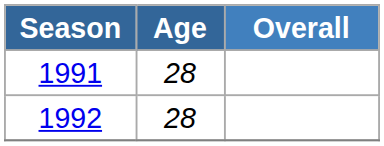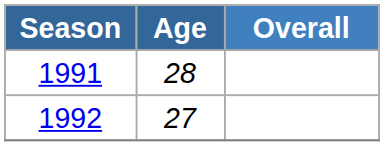 <table class="wikitable" style="font-size:95%; text-align:center; border:grey solid 1px; border-collapse:collapse; background:#ffffff;">
 <tr>
 <th style="background-color:#369; color:white; width:60px;"> Season </th>
 <th style="background-color:#369; color:white; width:40px;"> Age </th>
 <th style="background-color:#4180be; color:white; width:75px;">Overall</th>
 </tr>
 <tr>
 <td><a href='#'>1991</a></td>
 <td><em>28</em></td>
 <td></td>
 </tr>
 <tr>
 <td><a href='#'>1992</a></td>
-<td><em>28</em></td>
+<td><em>27</em></td>
 <td></td>
 </tr>
 <tr>
 </tr>
 </table>
